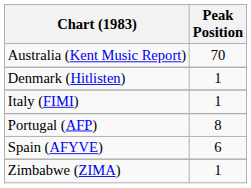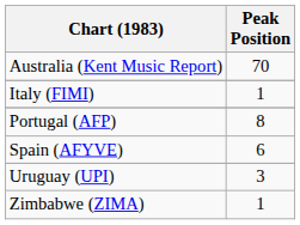 <table class="wikitable sortable">
 <tr>
 <th>Chart (1983)</th>
 <th>Peak<br>Position</th>
 </tr>
 <tr>
 <td>Australia (<a href='#'>Kent Music Report</a>)</td>
 <td align="center">70</td>
 </tr>
 <tr>
 </tr>
 <tr>
-</tr>
-<tr>
-<td>Denmark (<a href='#'>Hitlisten</a>)</td>
-<td align="center">1</td>
 </tr>
 <tr>
 </tr>
 <tr>
 <td>Italy (<a href='#'>FIMI</a>)</td>
 <td align="center">1</td>
 </tr>
 <tr>
 </tr>
 <tr>
 </tr>
 <tr>
 <td>Portugal (<a href='#'>AFP</a>)</td>
 <td align="center">8</td>
 </tr>
 <tr>
 <td>Spain (<a href='#'>AFYVE</a>)</td>
 <td align="center">6</td>
 </tr>
 <tr>
 </tr>
 <tr>
 </tr>
 <tr>
+<td>Uruguay (<a href='#'>UPI</a>)</td>
+<td align="center">3</td>
+</tr>
+<tr>
 <td>Zimbabwe (<a href='#'>ZIMA</a>)</td>
 <td align="center">1</td>
 </tr>
 </table>
